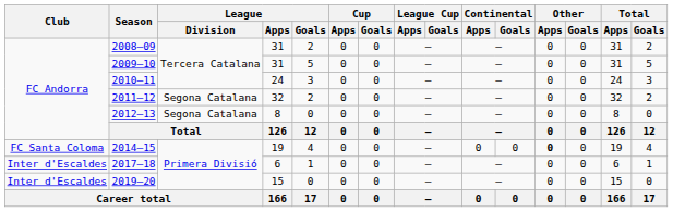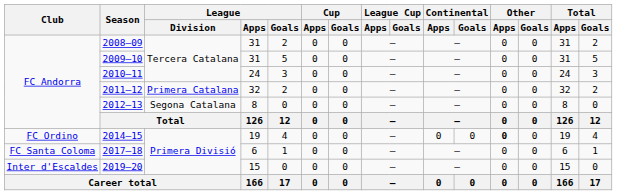 <table class="wikitable" style="text-align:center">
 <tr>
 <th rowspan="2">Club</th>
 <th rowspan="2">Season</th>
 <th colspan="3">League</th>
 <th colspan="2">Cup</th>
 <th colspan="2">League Cup</th>
 <th colspan="2">Continental</th>
 <th colspan="2">Other</th>
 <th colspan="2">Total</th>
 </tr>
 <tr>
 <th>Division</th>
 <th>Apps</th>
 <th>Goals</th>
 <th>Apps</th>
 <th>Goals</th>
 <th>Apps</th>
 <th>Goals</th>
 <th>Apps</th>
 <th>Goals</th>
 <th>Apps</th>
 <th>Goals</th>
 <th>Apps</th>
 <th>Goals</th>
 </tr>
 <tr>
 <td rowspan="6"><a href='#'>FC Andorra</a></td>
 <td><a href='#'>2008–09</a></td>
 <td rowspan="3">Tercera Catalana</td>
 <td>31</td>
 <td>2</td>
 <td>0</td>
 <td>0</td>
 <td colspan="2">—</td>
 <td colspan="2">—</td>
 <td>0</td>
 <td>0</td>
 <td>31</td>
 <td>2</td>
 </tr>
 <tr>
 <td><a href='#'>2009–10</a></td>
 <td>31</td>
 <td>5</td>
 <td>0</td>
 <td>0</td>
 <td colspan="2">—</td>
 <td colspan="2">—</td>
 <td>0</td>
 <td>0</td>
 <td>31</td>
 <td>5</td>
 </tr>
 <tr>
 <td><a href='#'>2010–11</a></td>
 <td>24</td>
 <td>3</td>
 <td>0</td>
 <td>0</td>
 <td colspan="2">—</td>
 <td colspan="2">—</td>
 <td>0</td>
 <td>0</td>
 <td>24</td>
 <td>3</td>
 </tr>
 <tr>
 <td><a href='#'>2011–12</a></td>
-<td rowspan="1">Segona Catalana</td>
+<td rowspan="1"><a href='#'>Primera Catalana</a></td>
 <td>32</td>
 <td>2</td>
 <td>0</td>
 <td>0</td>
 <td colspan="2">—</td>
 <td colspan="2">—</td>
 <td>0</td>
 <td>0</td>
 <td>32</td>
 <td>2</td>
 </tr>
 <tr>
 <td><a href='#'>2012–13</a></td>
 <td rowspan="1">Segona Catalana</td>
 <td>8</td>
 <td>0</td>
 <td>0</td>
 <td>0</td>
 <td colspan="2">—</td>
 <td colspan="2">—</td>
 <td>0</td>
 <td>0</td>
 <td>8</td>
 <td>0</td>
 </tr>
 <tr>
 <th colspan="2">Total</th>
 <th>126</th>
 <th>12</th>
 <th>0</th>
 <th>0</th>
 <th colspan="2">—</th>
 <th colspan="2">—</th>
 <th>0</th>
 <th>0</th>
 <th>126</th>
 <th>12</th>
 </tr>
 <tr>
-<td rowspan="1"><a href='#'>FC Santa Coloma</a></td>
+<td rowspan="1"><a href='#'>FC Ordino</a></td>
 <td><a href='#'>2014–15</a></td>
 <td rowspan="3"><a href='#'>Primera Divisió</a></td>
 <td>19</td>
 <td>4</td>
 <td>0</td>
 <td>0</td>
 <td colspan="2">—</td>
 <td>0</td>
 <td>0</td>
 <td><strong>0</strong></td>
 <td>0</td>
 <td>19</td>
 <td>4</td>
 </tr>
 <tr>
-<td rowspan="1"><a href='#'>Inter d'Escaldes</a></td>
+<td rowspan="1"><a href='#'>FC Santa Coloma</a></td>
 <td><a href='#'>2017–18</a></td>
 <td>6</td>
 <td>1</td>
 <td>0</td>
 <td>0</td>
 <td colspan="2">—</td>
 <td colspan="2">—</td>
 <td>0</td>
 <td>0</td>
 <td>6</td>
 <td>1</td>
 </tr>
 <tr>
 <td rowspan="1"><a href='#'>Inter d'Escaldes</a></td>
 <td><a href='#'>2019–20</a></td>
 <td>15</td>
 <td>0</td>
 <td>0</td>
 <td>0</td>
 <td colspan="2">—</td>
 <td colspan="2">—</td>
 <td>0</td>
 <td>0</td>
 <td>15</td>
 <td>0</td>
 </tr>
 <tr>
 <th colspan="3">Career total</th>
 <th>166</th>
 <th>17</th>
 <th>0</th>
 <th>0</th>
 <th colspan="2">—</th>
 <th>0</th>
 <th>0</th>
 <th>0</th>
 <th>0</th>
 <th>166</th>
 <th>17</th>
 </tr>
 </table>
